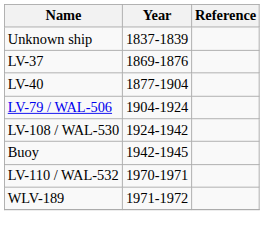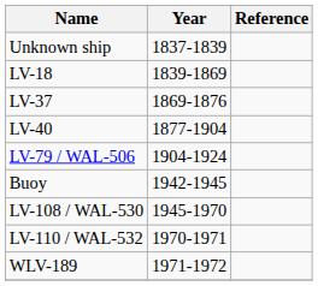 <table class="wikitable">
 <tr>
 <th>Name</th>
 <th>Year</th>
 <th>Reference</th>
 </tr>
 <tr>
 <td>Unknown ship</td>
 <td>1837-1839</td>
+<td></td>
+</tr>
+<tr>
+<td>LV-18</td>
+<td>1839-1869</td>
 <td></td>
 </tr>
 <tr>
 <td>LV-37</td>
 <td>1869-1876</td>
 <td></td>
 </tr>
 <tr>
 <td>LV-40</td>
 <td>1877-1904</td>
 <td></td>
 </tr>
 <tr>
 <td><a href='#'>LV-79 / WAL-506</a></td>
 <td>1904-1924</td>
 <td></td>
 </tr>
 <tr>
-<td>LV-108 / WAL-530</td>
-<td>1924-1942</td>
+<td>Buoy</td>
+<td>1942-1945</td>
 <td></td>
 </tr>
 <tr>
-<td>Buoy</td>
-<td>1942-1945</td>
+<td>LV-108 / WAL-530</td>
+<td>1945-1970</td>
 <td></td>
 </tr>
 <tr>
 <td>LV-110 / WAL-532</td>
 <td>1970-1971</td>
 <td></td>
 </tr>
 <tr>
 <td>WLV-189</td>
 <td>1971-1972</td>
 <td></td>
 </tr>
 <tr>
 </tr>
 </table>
